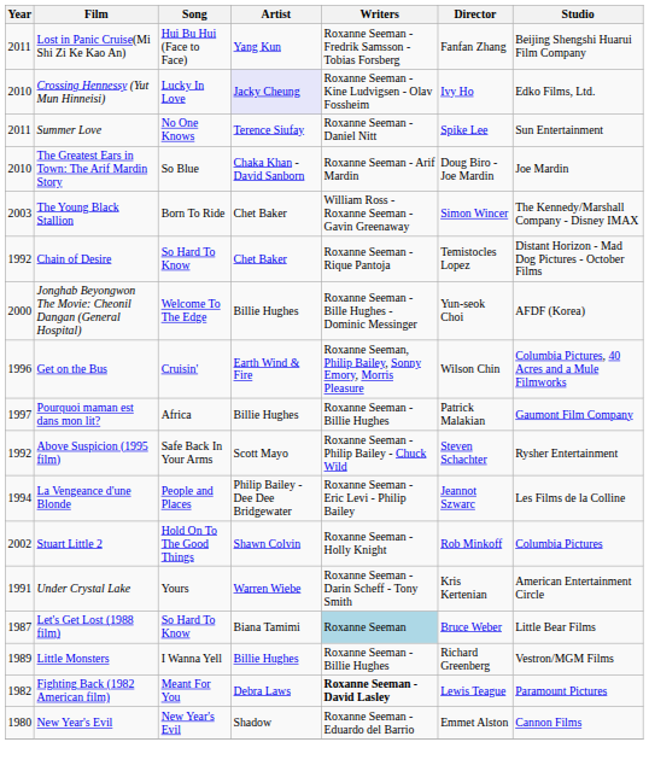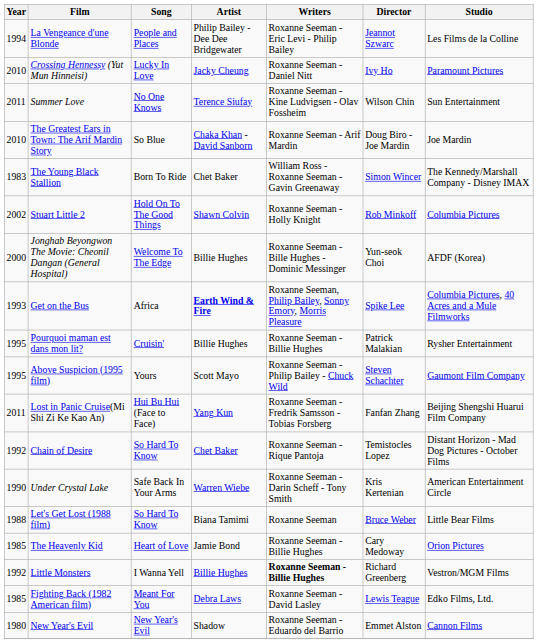 <table class="wikitable sortable">
 <tr>
 <th>Year</th>
 <th>Film</th>
 <th>Song</th>
 <th>Artist</th>
 <th>Writers</th>
 <th>Director</th>
 <th>Studio</th>
 </tr>
 <tr>
-<td>2011</td>
-<td><a href='#'>Lost in Panic Cruise</a>(Mi Shi Zi Ke Kao An)</td>
-<td><a href='#'>Hui Bu Hui</a> (Face to Face)</td>
-<td><a href='#'>Yang Kun</a></td>
-<td>Roxanne Seeman - Fredrik Samsson - Tobias Forsberg</td>
-<td>Fanfan Zhang</td>
-<td>Beijing Shengshi Huarui Film Company</td>
+<td>1994</td>
+<td><a href='#'>La Vengeance d'une Blonde</a></td>
+<td><a href='#'>People and Places</a></td>
+<td>Philip Bailey - Dee Dee Bridgewater</td>
+<td>Roxanne Seeman - Eric Levi - Philip Bailey</td>
+<td><a href='#'>Jeannot Szwarc</a></td>
+<td>Les Films de la Colline</td>
 </tr>
 <tr>
 <td>2010</td>
 <td><em><a href='#'>Crossing Hennessy</a> (Yut Mun Hinneisi)</em></td>
 <td><a href='#'>Lucky In Love</a></td>
-<td style="background: lavender;"><a href='#'>Jacky Cheung</a></td>
-<td>Roxanne Seeman - Kine Ludvigsen - Olav Fossheim</td>
+<td><a href='#'>Jacky Cheung</a></td>
+<td>Roxanne Seeman - Daniel Nitt</td>
 <td><a href='#'>Ivy Ho</a></td>
-<td>Edko Films, Ltd.</td>
+<td><a href='#'>Paramount Pictures</a></td>
 </tr>
 <tr>
 <td>2011</td>
 <td><em>Summer Love</em></td>
 <td><a href='#'>No One Knows</a></td>
 <td><a href='#'>Terence Siufay</a></td>
-<td>Roxanne Seeman - Daniel Nitt</td>
-<td><a href='#'>Spike Lee</a></td>
+<td>Roxanne Seeman - Kine Ludvigsen - Olav Fossheim</td>
+<td>Wilson Chin</td>
 <td>Sun Entertainment</td>
 </tr>
 <tr>
 <td>2010</td>
 <td><a href='#'>The Greatest Ears in Town: The Arif Mardin Story</a></td>
 <td>So Blue</td>
 <td><a href='#'>Chaka Khan</a> - <a href='#'>David Sanborn</a></td>
 <td>Roxanne Seeman - Arif Mardin</td>
 <td>Doug Biro - Joe Mardin</td>
 <td>Joe Mardin</td>
 </tr>
 <tr>
-<td>2003</td>
+<td>1983</td>
 <td><a href='#'>The Young Black Stallion</a></td>
 <td>Born To Ride</td>
 <td>Chet Baker</td>
 <td>William Ross - Roxanne Seeman - Gavin Greenaway</td>
 <td><a href='#'>Simon Wincer</a></td>
 <td>The Kennedy/Marshall Company - Disney IMAX</td>
+</tr>
+<tr>
+<td>2002</td>
+<td><a href='#'>Stuart Little 2</a></td>
+<td><a href='#'>Hold On To The Good Things</a></td>
+<td><a href='#'>Shawn Colvin</a></td>
+<td>Roxanne Seeman - Holly Knight</td>
+<td><a href='#'>Rob Minkoff</a></td>
+<td><a href='#'>Columbia Pictures</a></td>
+</tr>
+<tr>
+<td>2000</td>
+<td><em>Jonghab Beyongwon The Movie: Cheonil Dangan (General Hospital)</em></td>
+<td><a href='#'>Welcome To The Edge</a></td>
+<td>Billie Hughes</td>
+<td>Roxanne Seeman - Bille Hughes - Dominic Messinger</td>
+<td>Yun-seok Choi</td>
+<td>AFDF (Korea)</td>
+</tr>
+<tr>
+<td>1993</td>
+<td><a href='#'>Get on the Bus</a></td>
+<td>Africa</td>
+<td><strong><a href='#'>Earth Wind & Fire</a></strong></td>
+<td>Roxanne Seeman, <a href='#'>Philip Bailey</a>, <a href='#'>Sonny Emory</a>, <a href='#'>Morris Pleasure</a></td>
+<td><a href='#'>Spike Lee</a></td>
+<td><a href='#'>Columbia Pictures</a>, <a href='#'>40 Acres and a Mule Filmworks</a></td>
+</tr>
+<tr>
+<td>1995</td>
+<td><a href='#'>Pourquoi maman est dans mon lit?</a></td>
+<td><a href='#'>Cruisin'</a></td>
+<td>Billie Hughes</td>
+<td>Roxanne Seeman - Billie Hughes</td>
+<td>Patrick Malakian</td>
+<td>Rysher Entertainment</td>
+</tr>
+<tr>
+<td>1995</td>
+<td><a href='#'>Above Suspicion (1995 film)</a></td>
+<td>Yours</td>
+<td>Scott Mayo</td>
+<td>Roxanne Seeman - Philip Bailey - <a href='#'>Chuck Wild</a></td>
+<td><a href='#'>Steven Schachter</a></td>
+<td><a href='#'>Gaumont Film Company</a></td>
+</tr>
+<tr>
+<td>2011</td>
+<td><a href='#'>Lost in Panic Cruise</a>(Mi Shi Zi Ke Kao An)</td>
+<td><a href='#'>Hui Bu Hui</a> (Face to Face)</td>
+<td><a href='#'>Yang Kun</a></td>
+<td>Roxanne Seeman - Fredrik Samsson - Tobias Forsberg</td>
+<td>Fanfan Zhang</td>
+<td>Beijing Shengshi Huarui Film Company</td>
 </tr>
 <tr>
 <td>1992</td>
 <td><a href='#'>Chain of Desire</a></td>
 <td><a href='#'>So Hard To Know</a></td>
 <td><a href='#'>Chet Baker</a></td>
 <td>Roxanne Seeman - Rique Pantoja</td>
 <td>Temistocles Lopez</td>
 <td>Distant Horizon - Mad Dog Pictures - October Films</td>
 </tr>
 <tr>
-<td>2000</td>
-<td><em>Jonghab Beyongwon The Movie: Cheonil Dangan (General Hospital)</em></td>
-<td><a href='#'>Welcome To The Edge</a></td>
-<td>Billie Hughes</td>
-<td>Roxanne Seeman - Bille Hughes - Dominic Messinger</td>
-<td>Yun-seok Choi</td>
-<td>AFDF (Korea)</td>
-</tr>
-<tr>
-<td>1996</td>
-<td><a href='#'>Get on the Bus</a></td>
-<td><a href='#'>Cruisin'</a></td>
-<td><a href='#'>Earth Wind & Fire</a></td>
-<td>Roxanne Seeman, <a href='#'>Philip Bailey</a>, <a href='#'>Sonny Emory</a>, <a href='#'>Morris Pleasure</a></td>
-<td>Wilson Chin</td>
-<td><a href='#'>Columbia Pictures</a>, <a href='#'>40 Acres and a Mule Filmworks</a></td>
-</tr>
-<tr>
-<td>1997</td>
-<td><a href='#'>Pourquoi maman est dans mon lit?</a></td>
-<td>Africa</td>
-<td>Billie Hughes</td>
-<td>Roxanne Seeman - Billie Hughes</td>
-<td>Patrick Malakian</td>
-<td><a href='#'>Gaumont Film Company</a></td>
-</tr>
-<tr>
-<td>1992</td>
-<td><a href='#'>Above Suspicion (1995 film)</a></td>
+<td>1990</td>
+<td><em>Under Crystal Lake</em></td>
 <td>Safe Back In Your Arms</td>
-<td>Scott Mayo</td>
-<td>Roxanne Seeman - Philip Bailey - <a href='#'>Chuck Wild</a></td>
-<td><a href='#'>Steven Schachter</a></td>
-<td>Rysher Entertainment</td>
-</tr>
-<tr>
-<td>1994</td>
-<td><a href='#'>La Vengeance d'une Blonde</a></td>
-<td><a href='#'>People and Places</a></td>
-<td>Philip Bailey - Dee Dee Bridgewater</td>
-<td>Roxanne Seeman - Eric Levi - Philip Bailey</td>
-<td><a href='#'>Jeannot Szwarc</a></td>
-<td>Les Films de la Colline</td>
-</tr>
-<tr>
-<td>2002</td>
-<td><a href='#'>Stuart Little 2</a></td>
-<td><a href='#'>Hold On To The Good Things</a></td>
-<td><a href='#'>Shawn Colvin</a></td>
-<td>Roxanne Seeman - Holly Knight</td>
-<td><a href='#'>Rob Minkoff</a></td>
-<td><a href='#'>Columbia Pictures</a></td>
-</tr>
-<tr>
-<td>1991</td>
-<td><em>Under Crystal Lake</em></td>
-<td>Yours</td>
 <td><a href='#'>Warren Wiebe</a></td>
 <td>Roxanne Seeman - Darin Scheff - Tony Smith</td>
 <td>Kris Kertenian</td>
 <td>American Entertainment Circle</td>
 </tr>
 <tr>
-<td>1987</td>
+<td>1988</td>
 <td><a href='#'>Let's Get Lost (1988 film)</a></td>
 <td><a href='#'>So Hard To Know</a></td>
 <td>Biana Tamimi</td>
-<td style="background: lightblue;">Roxanne Seeman</td>
+<td>Roxanne Seeman</td>
 <td><a href='#'>Bruce Weber</a></td>
 <td>Little Bear Films</td>
 </tr>
 <tr>
-<td>1989</td>
+<td>1985</td>
+<td><a href='#'>The Heavenly Kid</a></td>
+<td><a href='#'>Heart of Love</a></td>
+<td>Jamie Bond</td>
+<td>Roxanne Seeman - Billie Hughes</td>
+<td>Cary Medoway</td>
+<td><a href='#'>Orion Pictures</a></td>
+</tr>
+<tr>
+<td>1992</td>
 <td><a href='#'>Little Monsters</a></td>
 <td>I Wanna Yell</td>
 <td><a href='#'>Billie Hughes</a></td>
-<td>Roxanne Seeman - Billie Hughes</td>
+<td><strong>Roxanne Seeman - Billie Hughes</strong></td>
 <td>Richard Greenberg</td>
 <td>Vestron/MGM Films</td>
 </tr>
 <tr>
-<td>1982</td>
+<td>1985</td>
 <td><a href='#'>Fighting Back (1982 American film)</a></td>
 <td><a href='#'>Meant For You</a></td>
 <td><a href='#'>Debra Laws</a></td>
-<td><strong>Roxanne Seeman - David Lasley</strong></td>
+<td>Roxanne Seeman - David Lasley</td>
 <td><a href='#'>Lewis Teague</a></td>
-<td><a href='#'>Paramount Pictures</a></td>
+<td>Edko Films, Ltd.</td>
 </tr>
 <tr>
 <td>1980</td>
 <td><a href='#'>New Year's Evil</a></td>
 <td><a href='#'>New Year's Evil</a></td>
 <td>Shadow</td>
 <td>Roxanne Seeman - Eduardo del Barrio</td>
 <td>Emmet Alston</td>
 <td><a href='#'>Cannon Films</a></td>
 </tr>
 <tr>
 </tr>
 </table>
